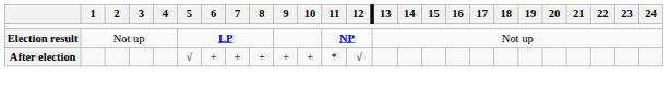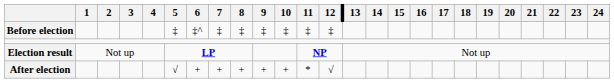 <table class="wikitable" style="text-align:center; font-size:95%">
 <tr>
 <th></th>
 <th width=25px>1</th>
 <th width=25px>2</th>
 <th width=25px>3</th>
 <th width=25px>4</th>
 <th width=25px>5</th>
 <th width=25px>6</th>
 <th width=25px>7</th>
 <th width=25px>8</th>
 <th width=25px>9</th>
 <th width=25px>10</th>
 <th width=25px>11</th>
 <th width=25px>12</th>
 <th width=25px style="border-left:5px solid black;">13</th>
 <th width=25px>14</th>
 <th width=25px>15</th>
 <th width=25px>16</th>
 <th width=25px>17</th>
 <th width=25px>18</th>
 <th width=25px>19</th>
 <th width=25px>20</th>
 <th width=25px>21</th>
 <th width=25px>22</th>
 <th width=25px>23</th>
 <th width=25px>24</th>
+</tr>
+<tr>
+<th>Before election</th>
+<td bgcolor=></td>
+<td bgcolor=></td>
+<td bgcolor=></td>
+<td bgcolor=></td>
+<td bgcolor=>‡</td>
+<td>‡^</td>
+<td bgcolor=>‡</td>
+<td bgcolor=>‡</td>
+<td bgcolor=>‡</td>
+<td bgcolor=>‡</td>
+<td bgcolor=>‡</td>
+<td bgcolor=>‡</td>
+<td bgcolor=></td>
+<td bgcolor=></td>
+<td bgcolor=></td>
+<td bgcolor=></td>
+<td bgcolor=></td>
+<td bgcolor=></td>
+<td bgcolor=></td>
+<td bgcolor=></td>
+<td bgcolor=></td>
+<td bgcolor=></td>
+<td bgcolor=></td>
+<td bgcolor=></td>
 </tr>
 <tr>
 <td colspan=25></td>
 </tr>
 <tr>
 <th>Election result</th>
 <td colspan=4>Not up</td>
 <td colspan=4 bgcolor=><strong><a href='#'>LP</a></strong></td>
 <td colspan=2 bgcolor=><strong><a href='#'></a></strong></td>
 <td colspan=2 bgcolor=><strong><a href='#'>NP</a></strong></td>
 <td colspan=12>Not up</td>
 </tr>
 <tr>
 <th>After election</th>
 <td bgcolor=></td>
 <td bgcolor=></td>
 <td bgcolor=></td>
 <td bgcolor=></td>
 <td bgcolor=>√</td>
 <td bgcolor=>+</td>
 <td bgcolor=>+</td>
 <td bgcolor=>+</td>
 <td bgcolor=>+</td>
 <td bgcolor=>+</td>
 <td bgcolor=>*</td>
 <td bgcolor=>√</td>
 <td bgcolor=></td>
 <td bgcolor=></td>
 <td bgcolor=></td>
 <td bgcolor=></td>
 <td bgcolor=></td>
 <td bgcolor=></td>
 <td bgcolor=></td>
 <td bgcolor=></td>
 <td bgcolor=></td>
 <td bgcolor=></td>
 <td bgcolor=></td>
 <td bgcolor=></td>
 </tr>
 </table>
